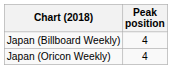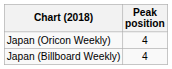 <table class="wikitable">
 <tr>
 <th>Chart (2018)</th>
 <th>Peak<br>position</th>
 </tr>
 <tr>
+<td>Japan (Oricon Weekly)</td>
+<td align="center">4</td>
+</tr>
+<tr>
 <td>Japan (Billboard Weekly)</td>
 <td align="center">4</td>
 </tr>
-<tr>
-<td>Japan (Oricon Weekly)</td>
-<td align="center">4</td>
-</tr>
 </table>
